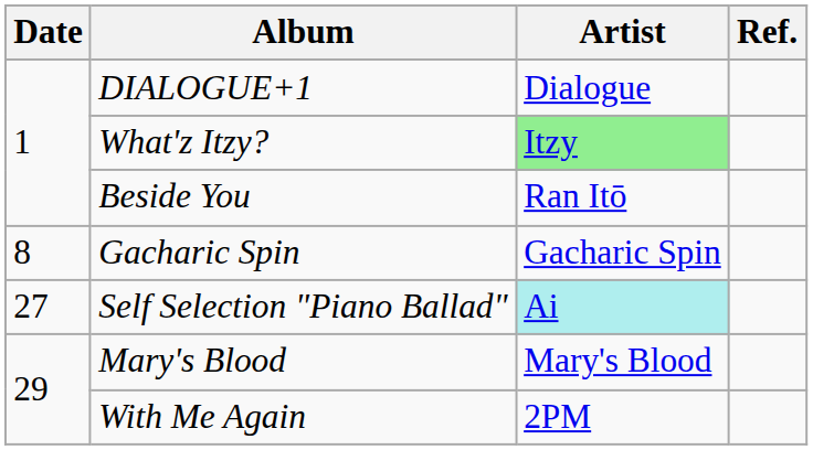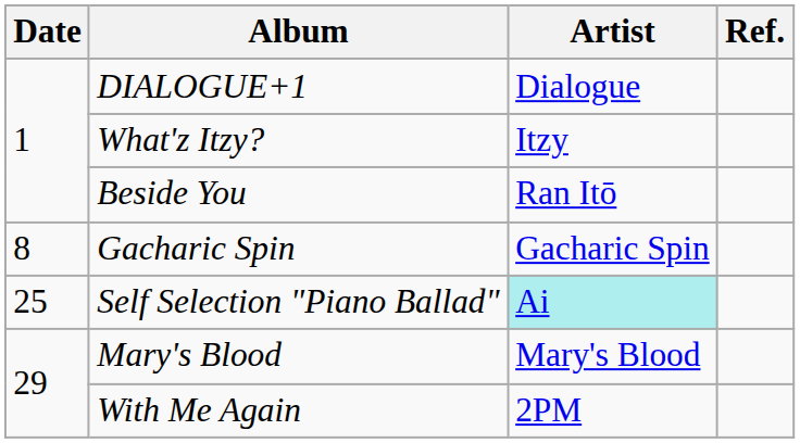 <table class="wikitable">
 <tr>
 <th>Date</th>
 <th>Album</th>
 <th>Artist</th>
 <th>Ref.</th>
 </tr>
 <tr>
 <td rowspan="3">1</td>
 <td><em>DIALOGUE+1</em></td>
 <td><a href='#'>Dialogue</a></td>
 <td></td>
 </tr>
 <tr>
 <td><em>What'z Itzy?</em></td>
-<td style="background: lightgreen;"><a href='#'>Itzy</a></td>
+<td><a href='#'>Itzy</a></td>
 <td></td>
 </tr>
 <tr>
 <td><em>Beside You</em></td>
 <td><a href='#'>Ran Itō</a></td>
 <td></td>
 </tr>
 <tr>
 <td>8</td>
 <td><em>Gacharic Spin</em></td>
 <td><a href='#'>Gacharic Spin</a></td>
 <td></td>
 </tr>
 <tr>
-<td>27</td>
+<td>25</td>
 <td><em>Self Selection "Piano Ballad"</em></td>
 <td style="background: paleturquoise;"><a href='#'>Ai</a></td>
 <td></td>
 </tr>
 <tr>
 <td rowspan="2">29</td>
 <td><em>Mary's Blood</em></td>
 <td><a href='#'>Mary's Blood</a></td>
 <td></td>
 </tr>
 <tr>
 <td><em>With Me Again</em></td>
 <td><a href='#'>2PM</a></td>
 <td></td>
 </tr>
 </table>
